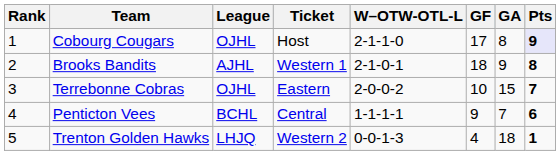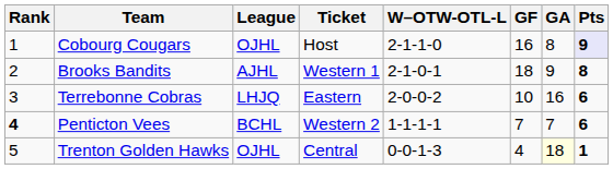 <table class="wikitable">
 <tr style="background:lightblue;">
 <th>Rank</th>
 <th>Team</th>
 <th>League</th>
 <th>Ticket</th>
 <th>W–OTW-OTL-L</th>
 <th>GF</th>
 <th>GA</th>
 <th>Pts</th>
 </tr>
 <tr>
 <td>1</td>
 <td><a href='#'>Cobourg Cougars</a></td>
 <td><a href='#'>OJHL</a></td>
 <td>Host</td>
 <td>2-1-1-0</td>
-<td>17</td>
+<td>16</td>
 <td>8</td>
 <td style="background: lavender;"><strong>9</strong></td>
 </tr>
 <tr>
 <td>2</td>
 <td><a href='#'>Brooks Bandits</a></td>
 <td><a href='#'>AJHL</a></td>
 <td><a href='#'>Western 1</a></td>
 <td>2-1-0-1</td>
 <td>18</td>
 <td>9</td>
 <td><strong>8</strong></td>
 </tr>
 <tr>
 <td>3</td>
 <td><a href='#'>Terrebonne Cobras</a></td>
-<td><a href='#'>OJHL</a></td>
+<td><a href='#'>LHJQ</a></td>
 <td><a href='#'>Eastern</a></td>
 <td>2-0-0-2</td>
 <td>10</td>
-<td>15</td>
-<td><strong>7</strong></td>
+<td>16</td>
+<td><strong>6</strong></td>
 </tr>
 <tr>
-<td>4</td>
+<td><strong>4</strong></td>
 <td><a href='#'>Penticton Vees</a></td>
 <td><a href='#'>BCHL</a></td>
-<td><a href='#'>Central</a></td>
+<td><a href='#'>Western 2</a></td>
 <td>1-1-1-1</td>
-<td>9</td>
+<td>7</td>
 <td>7</td>
 <td><strong>6</strong></td>
 </tr>
 <tr>
 <td>5</td>
 <td><a href='#'>Trenton Golden Hawks</a></td>
-<td><a href='#'>LHJQ</a></td>
-<td><a href='#'>Western 2</a></td>
+<td><a href='#'>OJHL</a></td>
+<td><a href='#'>Central</a></td>
 <td>0-0-1-3</td>
 <td>4</td>
-<td>18</td>
+<td style="background: lightyellow;">18</td>
 <td><strong>1</strong></td>
 </tr>
 </table>
